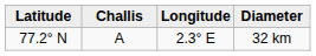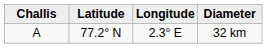 <table class="wikitable">
 <tr>
+<th width="25%" style="background:#eeeeee;">Challis</th>
 <th width="25%" style="background:#eeeeee;">Latitude</th>
-<th width="25%" style="background:#eeeeee;">Challis</th>
 <th width="25%" style="background:#eeeeee;">Longitude</th>
 <th width="25%" style="background:#eeeeee;">Diameter</th>
 </tr>
 <tr>
+<td align="center">A</td>
 <td align="center">77.2° N</td>
-<td align="center">A</td>
 <td align="center">2.3° E</td>
 <td align="center">32 km</td>
 </tr>
 </table>
